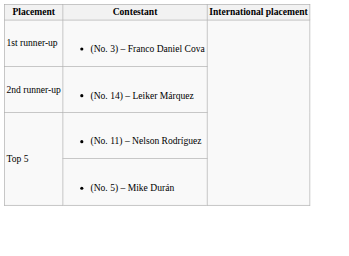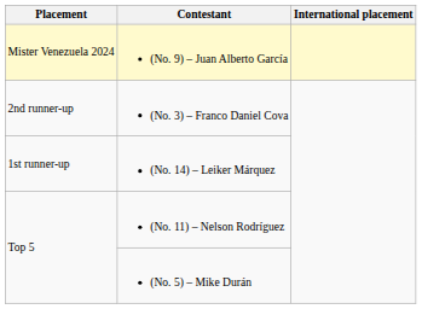 <table class="wikitable sortable" style="font-size: 95%;">
 <tr>
 <th>Placement</th>
 <th>Contestant</th>
 <th>International placement</th>
 </tr>
+<tr style="background:#FFFACD;">
+<td>Mister Venezuela 2024</td>
+<td><br><ul><li> (No. 9) – Juan Alberto García</li></ul></td>
+<td></td>
+</tr>
 <tr>
-<td>1st runner-up</td>
+<td>2nd runner-up</td>
 <td><br><ul><li> (No. 3) – Franco Daniel Cova</li></ul></td>
 <td rowspan="4"></td>
 </tr>
 <tr>
-<td>2nd runner-up</td>
+<td>1st runner-up</td>
 <td><br><ul><li> (No. 14) – Leiker Márquez</li></ul></td>
 </tr>
 <tr>
 <td rowspan="2">Top 5</td>
 <td><br><ul><li> (No. 11) – Nelson Rodríguez</li></ul></td>
 </tr>
 <tr>
 <td><br><ul><li> (No. 5) – Mike Durán</li></ul></td>
 </tr>
 </table>
